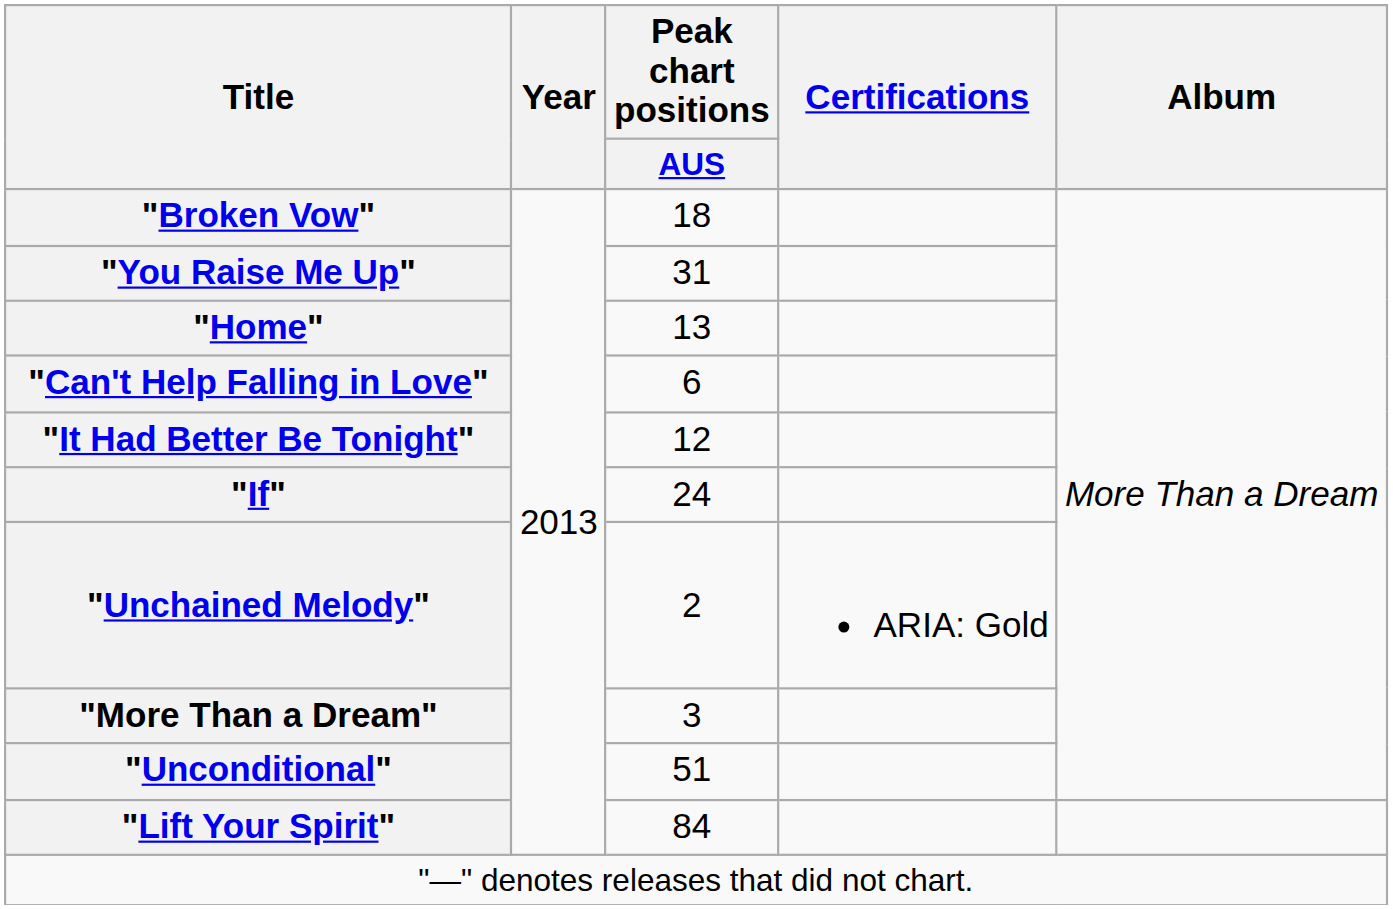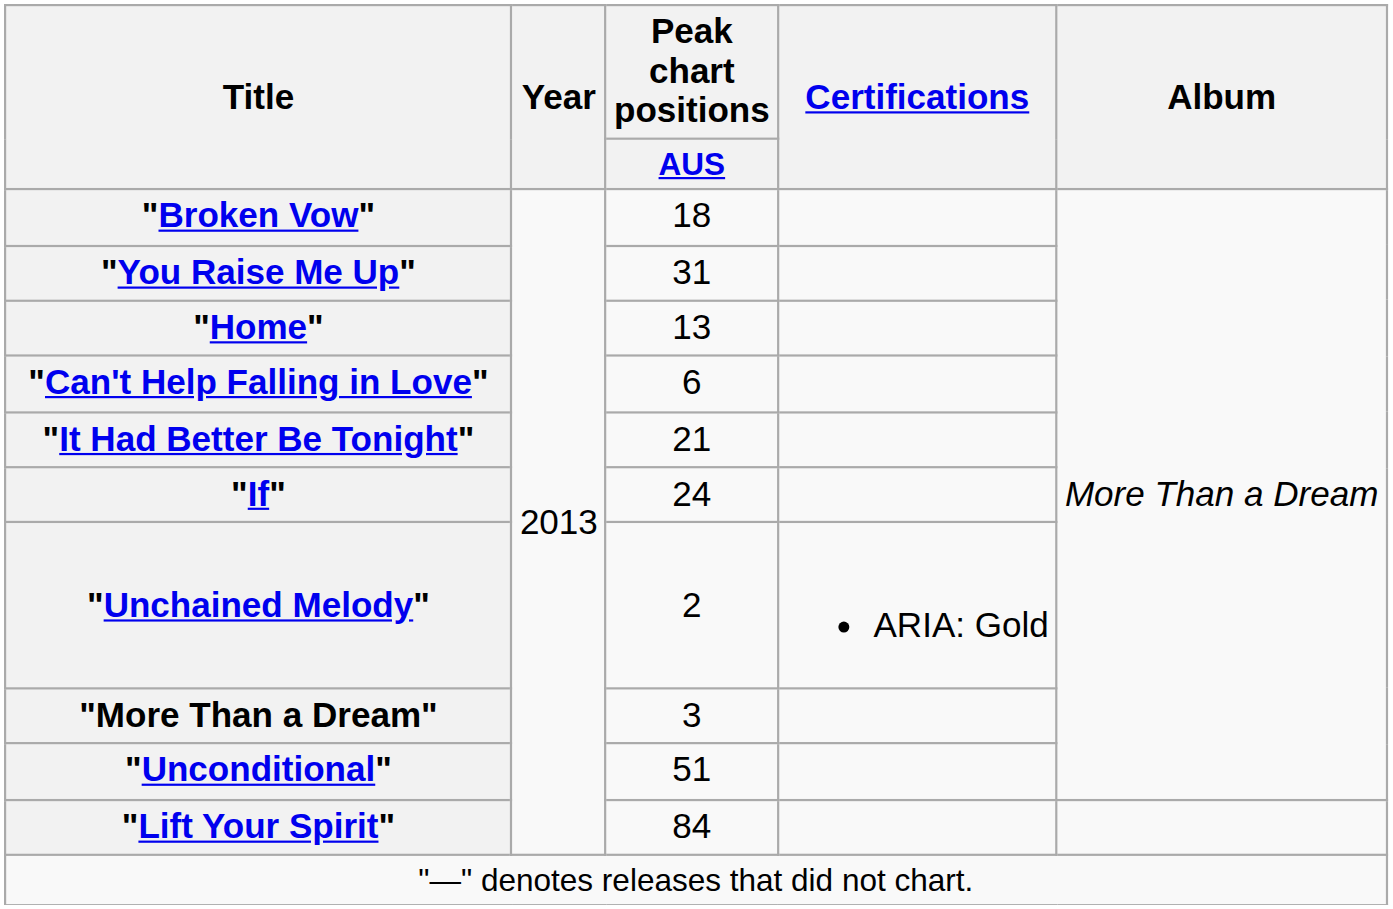 <table class="wikitable plainrowheaders" style="text-align:center;" border="1">
 <tr>
 <th scope="col" rowspan="2" style="width:14em;">Title</th>
 <th scope="col" rowspan="2">Year</th>
 <th scope="col" colspan="1">Peak chart positions</th>
 <th scope="col" rowspan="2"><a href='#'>Certifications</a></th>
 <th scope="col" rowspan="2">Album</th>
 </tr>
 <tr>
 <th scope="col" style="width:3em;font-size:90%;"><a href='#'>AUS</a><br></th>
 </tr>
 <tr>
 <th scope="row">"<a href='#'>Broken Vow</a>"</th>
 <td rowspan="10">2013</td>
 <td>18</td>
 <td></td>
 <td rowspan="9"><em>More Than a Dream</em></td>
 </tr>
 <tr>
 <th scope="row">"<a href='#'>You Raise Me Up</a>"</th>
 <td>31</td>
 <td></td>
 </tr>
 <tr>
 <th scope="row">"<a href='#'>Home</a>"</th>
 <td>13</td>
 <td></td>
 </tr>
 <tr>
 <th scope="row">"<a href='#'>Can't Help Falling in Love</a>"</th>
 <td>6</td>
 <td></td>
 </tr>
 <tr>
 <th scope="row">"<a href='#'>It Had Better Be Tonight</a>"</th>
-<td>12</td>
+<td>21</td>
 <td></td>
 </tr>
 <tr>
 <th scope="row">"<a href='#'>If</a>"</th>
 <td>24</td>
 <td></td>
 </tr>
 <tr>
 <th scope="row">"<a href='#'>Unchained Melody</a>"</th>
 <td>2</td>
 <td><br><ul><li>ARIA: Gold</li></ul></td>
 </tr>
 <tr>
 <th scope="row">"More Than a Dream"</th>
 <td>3</td>
 <td></td>
 </tr>
 <tr>
 <th scope="row">"<a href='#'>Unconditional</a>"</th>
 <td>51</td>
 <td></td>
 </tr>
 <tr>
 <th scope="row">"<a href='#'>Lift Your Spirit</a>"</th>
 <td>84</td>
 <td></td>
 <td></td>
 </tr>
 <tr>
 <td align="center" colspan="6" style="font-size:90%">"—" denotes releases that did not chart.</td>
 </tr>
 </table>
